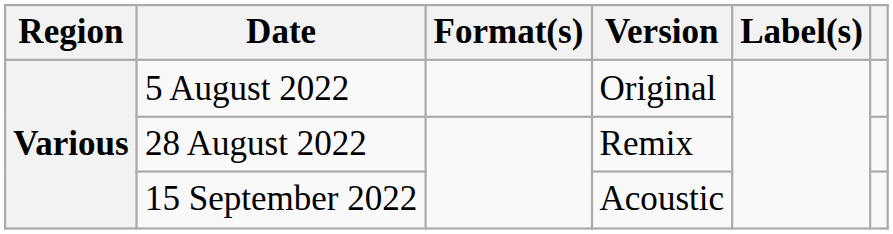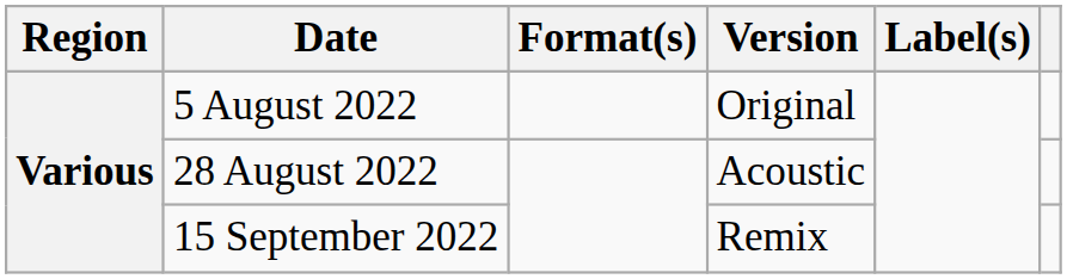 <table class="wikitable plainrowheaders">
 <tr>
 <th scope="col">Region</th>
 <th scope="col">Date</th>
 <th scope="col">Format(s)</th>
 <th>Version</th>
 <th scope="col">Label(s)</th>
 <th scope="col"></th>
 </tr>
 <tr>
 <th scope="row" rowspan="3">Various</th>
 <td>5 August 2022</td>
 <td></td>
 <td>Original</td>
 <td rowspan="3"></td>
 <td style="text-align:center;"></td>
 </tr>
 <tr>
 <td>28 August 2022</td>
 <td rowspan="2"></td>
-<td>Remix</td>
+<td>Acoustic</td>
 <td></td>
 </tr>
 <tr>
 <td>15 September 2022</td>
-<td>Acoustic</td>
+<td>Remix</td>
 <td style="text-align:center;"></td>
 </tr>
 </table>
